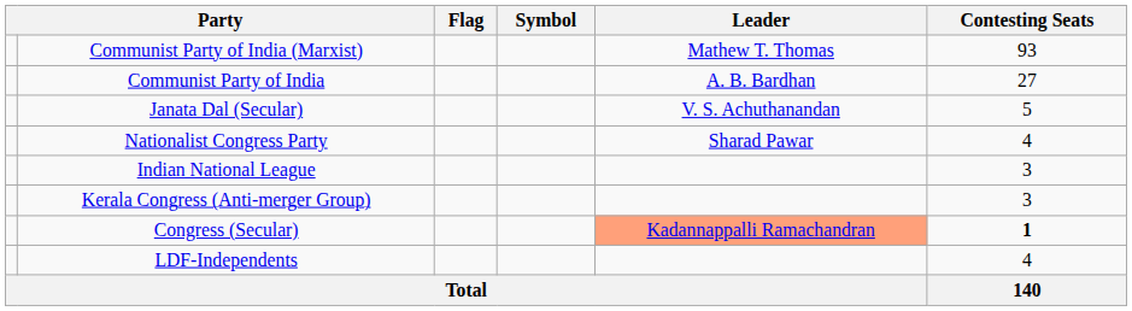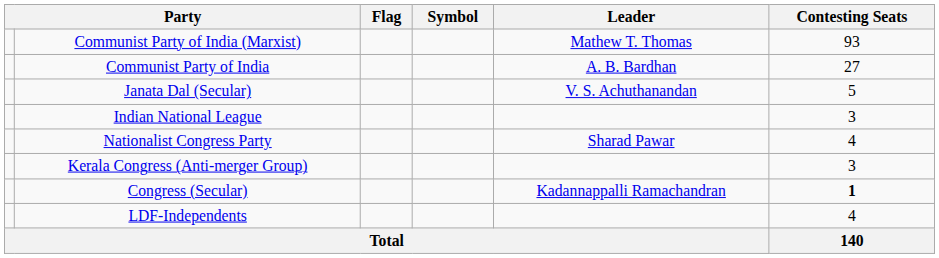 <table class="wikitable" width="60%" style="text-align:center">
 <tr>
 <th colspan="2">Party</th>
 <th>Flag</th>
 <th>Symbol</th>
 <th>Leader</th>
 <th>Contesting Seats</th>
 </tr>
 <tr>
 <td></td>
 <td><a href='#'>Communist Party of India (Marxist)</a></td>
 <td></td>
 <td></td>
 <td><a href='#'>Mathew T. Thomas</a></td>
 <td>93</td>
 </tr>
 <tr>
 <td></td>
 <td><a href='#'>Communist Party of India</a></td>
 <td></td>
 <td></td>
 <td><a href='#'>A. B. Bardhan</a></td>
 <td>27</td>
 </tr>
 <tr>
 <td></td>
 <td><a href='#'>Janata Dal (Secular)</a></td>
 <td></td>
 <td></td>
 <td><a href='#'>V. S. Achuthanandan</a></td>
 <td>5</td>
 </tr>
 <tr>
 <td></td>
+<td><a href='#'>Indian National League</a></td>
+<td></td>
+<td></td>
+<td></td>
+<td>3</td>
+</tr>
+<tr>
+<td></td>
 <td><a href='#'>Nationalist Congress Party</a></td>
 <td></td>
 <td></td>
 <td><a href='#'>Sharad Pawar</a></td>
 <td>4</td>
-</tr>
-<tr>
-<td></td>
-<td><a href='#'>Indian National League</a></td>
-<td></td>
-<td></td>
-<td></td>
-<td>3</td>
 </tr>
 <tr>
 <td></td>
 <td><a href='#'>Kerala Congress (Anti-merger Group)</a></td>
 <td></td>
 <td></td>
 <td></td>
 <td>3</td>
 </tr>
 <tr>
 <td></td>
 <td><a href='#'>Congress (Secular)</a></td>
 <td></td>
 <td></td>
-<td style="background: lightsalmon;"><a href='#'>Kadannappalli Ramachandran</a></td>
+<td><a href='#'>Kadannappalli Ramachandran</a></td>
 <td><strong>1</strong></td>
 </tr>
 <tr>
 <td></td>
 <td><a href='#'>LDF-Independents</a></td>
 <td></td>
 <td></td>
 <td></td>
 <td>4</td>
 </tr>
 <tr>
 <th colspan=5>Total</th>
 <th>140</th>
 </tr>
 </table>
